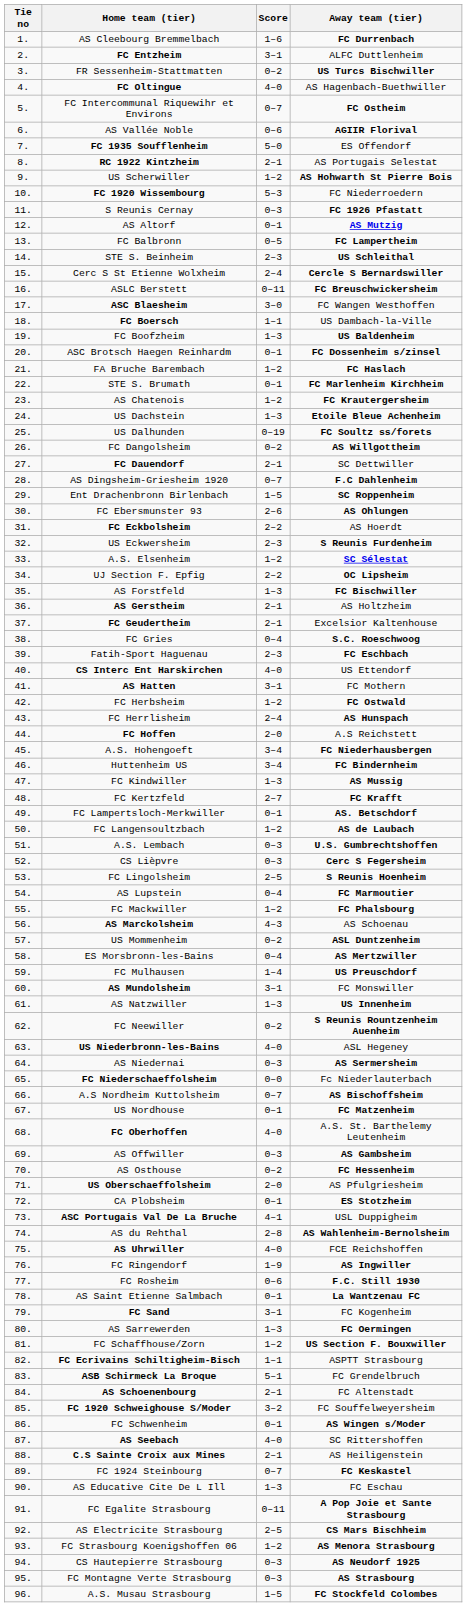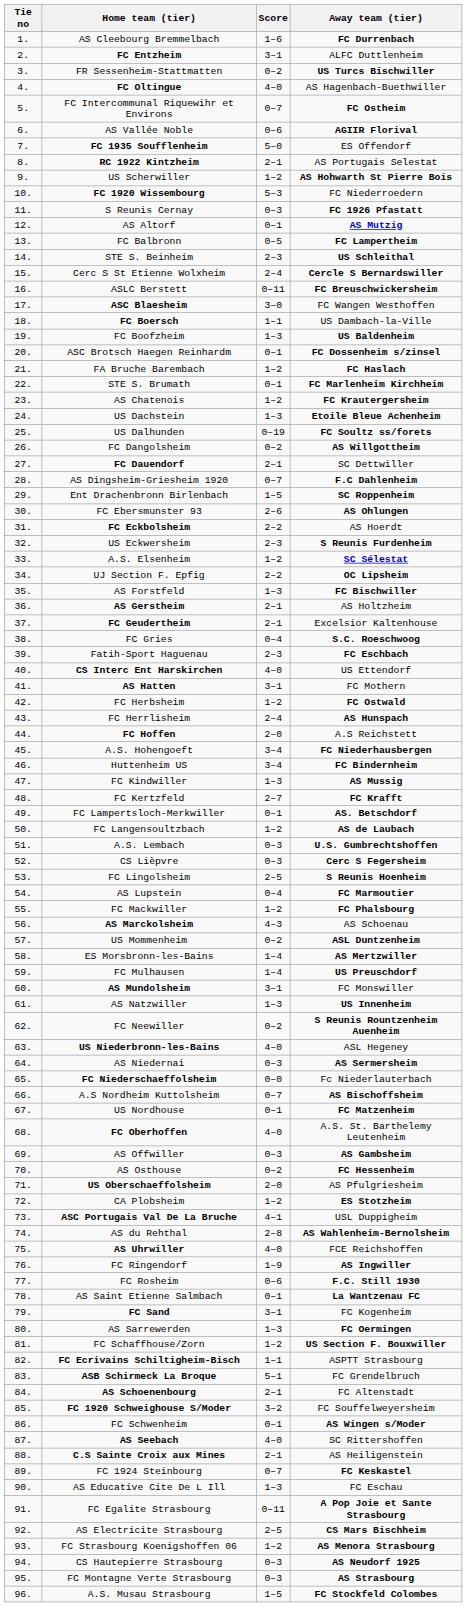 <table class="wikitable" style="text-align: center">
 <tr>
 <th>Tie no</th>
 <th>Home team (tier)</th>
 <th>Score</th>
 <th>Away team (tier)</th>
 </tr>
 <tr>
 <td>1.</td>
 <td>AS Cleebourg Bremmelbach</td>
 <td>1–6</td>
 <td><strong>FC Durrenbach</strong></td>
 </tr>
 <tr>
 <td>2.</td>
 <td><strong>FC Entzheim</strong></td>
 <td>3–1</td>
 <td>ALFC Duttlenheim</td>
 </tr>
 <tr>
 <td>3.</td>
 <td>FR Sessenheim-Stattmatten</td>
 <td>0–2</td>
 <td><strong>US Turcs Bischwiller</strong></td>
 </tr>
 <tr>
 <td>4.</td>
 <td><strong>FC Oltingue</strong></td>
 <td>4–0</td>
 <td>AS Hagenbach-Buethwiller</td>
 </tr>
 <tr>
 <td>5.</td>
 <td>FC Intercommunal Riquewihr et Environs</td>
 <td>0–7</td>
 <td><strong>FC Ostheim</strong></td>
 </tr>
 <tr>
 <td>6.</td>
 <td>AS Vallée Noble</td>
 <td>0–6</td>
 <td><strong>AGIIR Florival</strong></td>
 </tr>
 <tr>
 <td>7.</td>
 <td><strong>FC 1935 Soufflenheim</strong></td>
 <td>5–0</td>
 <td>ES Offendorf</td>
 </tr>
 <tr>
 <td>8.</td>
 <td><strong>RC 1922 Kintzheim</strong></td>
 <td>2–1</td>
 <td>AS Portugais Selestat</td>
 </tr>
 <tr>
 <td>9.</td>
 <td>US Scherwiller</td>
 <td>1–2</td>
 <td><strong>AS Hohwarth St Pierre Bois</strong></td>
 </tr>
 <tr>
 <td>10.</td>
 <td><strong>FC 1920 Wissembourg</strong></td>
 <td>5–3</td>
 <td>FC Niederroedern</td>
 </tr>
 <tr>
 <td>11.</td>
 <td>S Reunis Cernay</td>
 <td>0–3</td>
 <td><strong>FC 1926 Pfastatt</strong></td>
 </tr>
 <tr>
 <td>12.</td>
 <td>AS Altorf</td>
 <td>0–1</td>
 <td><strong><a href='#'>AS Mutzig</a></strong></td>
 </tr>
 <tr>
 <td>13.</td>
 <td>FC Balbronn</td>
 <td>0–5</td>
 <td><strong>FC Lampertheim</strong></td>
 </tr>
 <tr>
 <td>14.</td>
 <td>STE S. Beinheim</td>
 <td>2–3</td>
 <td><strong>US Schleithal</strong></td>
 </tr>
 <tr>
 <td>15.</td>
 <td>Cerc S St Etienne Wolxheim</td>
 <td>2–4</td>
 <td><strong>Cercle S Bernardswiller</strong></td>
 </tr>
 <tr>
 <td>16.</td>
 <td>ASLC Berstett</td>
 <td>0–11</td>
 <td><strong>FC Breuschwickersheim</strong></td>
 </tr>
 <tr>
 <td>17.</td>
 <td><strong>ASC Blaesheim</strong></td>
 <td>3–0</td>
 <td>FC Wangen Westhoffen</td>
 </tr>
 <tr>
 <td>18.</td>
 <td><strong>FC Boersch</strong></td>
 <td>1–1 </td>
 <td>US Dambach-la-Ville</td>
 </tr>
 <tr>
 <td>19.</td>
 <td>FC Boofzheim</td>
 <td>1–3</td>
 <td><strong>US Baldenheim</strong></td>
 </tr>
 <tr>
 <td>20.</td>
 <td>ASC Brotsch Haegen Reinhardm</td>
 <td>0–1</td>
 <td><strong>FC Dossenheim s/zinsel</strong></td>
 </tr>
 <tr>
 <td>21.</td>
 <td>FA Bruche Barembach</td>
 <td>1–2</td>
 <td><strong>FC Haslach</strong></td>
 </tr>
 <tr>
 <td>22.</td>
 <td>STE S. Brumath</td>
 <td>0–1</td>
 <td><strong>FC Marlenheim Kirchheim</strong></td>
 </tr>
 <tr>
 <td>23.</td>
 <td>AS Chatenois</td>
 <td>1–2</td>
 <td><strong>FC Krautergersheim</strong></td>
 </tr>
 <tr>
 <td>24.</td>
 <td>US Dachstein</td>
 <td>1–3</td>
 <td><strong>Etoile Bleue Achenheim</strong></td>
 </tr>
 <tr>
 <td>25.</td>
 <td>US Dalhunden</td>
 <td>0–19</td>
 <td><strong>FC Soultz ss/forets</strong></td>
 </tr>
 <tr>
 <td>26.</td>
 <td>FC Dangolsheim</td>
 <td>0–2</td>
 <td><strong>AS Willgottheim</strong></td>
 </tr>
 <tr>
 <td>27.</td>
 <td><strong>FC Dauendorf</strong></td>
 <td>2–1</td>
 <td>SC Dettwiller</td>
 </tr>
 <tr>
 <td>28.</td>
 <td>AS Dingsheim-Griesheim 1920</td>
 <td>0–7</td>
 <td><strong>F.C Dahlenheim</strong></td>
 </tr>
 <tr>
 <td>29.</td>
 <td>Ent Drachenbronn Birlenbach</td>
 <td>1–5</td>
 <td><strong>SC Roppenheim</strong></td>
 </tr>
 <tr>
 <td>30.</td>
 <td>FC Ebersmunster 93</td>
 <td>2–6</td>
 <td><strong>AS Ohlungen</strong></td>
 </tr>
 <tr>
 <td>31.</td>
 <td><strong>FC Eckbolsheim</strong></td>
 <td>2–2 </td>
 <td>AS Hoerdt</td>
 </tr>
 <tr>
 <td>32.</td>
 <td>US Eckwersheim</td>
 <td>2–3</td>
 <td><strong>S Reunis Furdenheim</strong></td>
 </tr>
 <tr>
 <td>33.</td>
 <td>A.S. Elsenheim</td>
 <td>1–2</td>
 <td><strong><a href='#'>SC Sélestat</a></strong></td>
 </tr>
 <tr>
 <td>34.</td>
 <td>UJ Section F. Epfig</td>
 <td>2–2 </td>
 <td><strong>OC Lipsheim</strong></td>
 </tr>
 <tr>
 <td>35.</td>
 <td>AS Forstfeld</td>
 <td>1–3</td>
 <td><strong>FC Bischwiller</strong></td>
 </tr>
 <tr>
 <td>36.</td>
 <td><strong>AS Gerstheim</strong></td>
 <td>2–1</td>
 <td>AS Holtzheim</td>
 </tr>
 <tr>
 <td>37.</td>
 <td><strong>FC Geudertheim</strong></td>
 <td>2–1</td>
 <td>Excelsior Kaltenhouse</td>
 </tr>
 <tr>
 <td>38.</td>
 <td>FC Gries</td>
 <td>0–4</td>
 <td><strong>S.C. Roeschwoog</strong></td>
 </tr>
 <tr>
 <td>39.</td>
 <td>Fatih-Sport Haguenau</td>
 <td>2–3</td>
 <td><strong>FC Eschbach</strong></td>
 </tr>
 <tr>
 <td>40.</td>
 <td><strong>CS Interc Ent Harskirchen</strong></td>
 <td>4–0</td>
 <td>US Ettendorf</td>
 </tr>
 <tr>
 <td>41.</td>
 <td><strong>AS Hatten</strong></td>
 <td>3–1</td>
 <td>FC Mothern</td>
 </tr>
 <tr>
 <td>42.</td>
 <td>FC Herbsheim</td>
 <td>1–2</td>
 <td><strong>FC Ostwald</strong></td>
 </tr>
 <tr>
 <td>43.</td>
 <td>FC Herrlisheim</td>
 <td>2–4</td>
 <td><strong>AS Hunspach</strong></td>
 </tr>
 <tr>
 <td>44.</td>
 <td><strong>FC Hoffen</strong></td>
 <td>2–0</td>
 <td>A.S Reichstett</td>
 </tr>
 <tr>
 <td>45.</td>
 <td>A.S. Hohengoeft</td>
 <td>3–4</td>
 <td><strong>FC Niederhausbergen</strong></td>
 </tr>
 <tr>
 <td>46.</td>
 <td>Huttenheim US</td>
 <td>3–4</td>
 <td><strong>FC Bindernheim</strong></td>
 </tr>
 <tr>
 <td>47.</td>
 <td>FC Kindwiller</td>
 <td>1–3</td>
 <td><strong>AS Mussig</strong></td>
 </tr>
 <tr>
 <td>48.</td>
 <td>FC Kertzfeld</td>
 <td>2–7</td>
 <td><strong>FC Krafft</strong></td>
 </tr>
 <tr>
 <td>49.</td>
 <td>FC Lampertsloch-Merkwiller</td>
 <td>0–1</td>
 <td><strong>AS. Betschdorf</strong></td>
 </tr>
 <tr>
 <td>50.</td>
 <td>FC Langensoultzbach</td>
 <td>1–2</td>
 <td><strong>AS de Laubach</strong></td>
 </tr>
 <tr>
 <td>51.</td>
 <td>A.S. Lembach</td>
 <td>0–3</td>
 <td><strong>U.S. Gumbrechtshoffen</strong></td>
 </tr>
 <tr>
 <td>52.</td>
 <td>CS Lièpvre</td>
 <td>0–3</td>
 <td><strong>Cerc S Fegersheim</strong></td>
 </tr>
 <tr>
 <td>53.</td>
 <td>FC Lingolsheim</td>
 <td>2–5</td>
 <td><strong>S Reunis Hoenheim</strong></td>
 </tr>
 <tr>
 <td>54.</td>
 <td>AS Lupstein</td>
 <td>0–4</td>
 <td><strong>FC Marmoutier</strong></td>
 </tr>
 <tr>
 <td>55.</td>
 <td>FC Mackwiller</td>
 <td>1–2</td>
 <td><strong>FC Phalsbourg</strong></td>
 </tr>
 <tr>
 <td>56.</td>
 <td><strong>AS Marckolsheim</strong></td>
 <td>4–3</td>
 <td>AS Schoenau</td>
 </tr>
 <tr>
 <td>57.</td>
 <td>US Mommenheim</td>
 <td>0–2</td>
 <td><strong>ASL Duntzenheim</strong></td>
 </tr>
 <tr>
 <td>58.</td>
 <td>ES Morsbronn-les-Bains</td>
-<td>0–4</td>
+<td>1–4</td>
 <td><strong>AS Mertzwiller</strong></td>
 </tr>
 <tr>
 <td>59.</td>
 <td>FC Mulhausen</td>
 <td>1–4</td>
 <td><strong>US Preuschdorf</strong></td>
 </tr>
 <tr>
 <td>60.</td>
 <td><strong>AS Mundolsheim</strong></td>
 <td>3–1</td>
 <td>FC Monswiller</td>
 </tr>
 <tr>
 <td>61.</td>
 <td>AS Natzwiller</td>
 <td>1–3</td>
 <td><strong>US Innenheim</strong></td>
 </tr>
 <tr>
 <td>62.</td>
 <td>FC Neewiller</td>
 <td>0–2</td>
 <td><strong>S Reunis Rountzenheim Auenheim</strong></td>
 </tr>
 <tr>
 <td>63.</td>
 <td><strong>US Niederbronn-les-Bains</strong></td>
 <td>4–0</td>
 <td>ASL Hegeney</td>
 </tr>
 <tr>
 <td>64.</td>
 <td>AS Niedernai</td>
 <td>0–3</td>
 <td><strong>AS Sermersheim</strong></td>
 </tr>
 <tr>
 <td>65.</td>
 <td><strong>FC Niederschaeffolsheim</strong></td>
 <td>0–0 </td>
 <td>Fc Niederlauterbach</td>
 </tr>
 <tr>
 <td>66.</td>
 <td>A.S Nordheim Kuttolsheim</td>
 <td>0–7</td>
 <td><strong>AS Bischoffsheim</strong></td>
 </tr>
 <tr>
 <td>67.</td>
 <td>US Nordhouse</td>
 <td>0–1</td>
 <td><strong>FC Matzenheim</strong></td>
 </tr>
 <tr>
 <td>68.</td>
 <td><strong>FC Oberhoffen</strong></td>
 <td>4–0</td>
 <td>A.S. St. Barthelemy Leutenheim</td>
 </tr>
 <tr>
 <td>69.</td>
 <td>AS Offwiller</td>
 <td>0–3</td>
 <td><strong>AS Gambsheim</strong></td>
 </tr>
 <tr>
 <td>70.</td>
 <td>AS Osthouse</td>
 <td>0–2</td>
 <td><strong>FC Hessenheim</strong></td>
 </tr>
 <tr>
 <td>71.</td>
 <td><strong>US Oberschaeffolsheim</strong></td>
 <td>2–0</td>
 <td>AS Pfulgriesheim</td>
 </tr>
 <tr>
 <td>72.</td>
 <td>CA Plobsheim</td>
-<td>0–1</td>
+<td>1–2</td>
 <td><strong>ES Stotzheim</strong></td>
 </tr>
 <tr>
 <td>73.</td>
 <td><strong>ASC Portugais Val De La Bruche</strong></td>
 <td>4–1</td>
 <td>USL Duppigheim</td>
 </tr>
 <tr>
 <td>74.</td>
 <td>AS du Rehthal</td>
 <td>2–8</td>
 <td><strong>AS Wahlenheim-Bernolsheim</strong></td>
 </tr>
 <tr>
 <td>75.</td>
 <td><strong>AS Uhrwiller</strong></td>
 <td>4–0</td>
 <td>FCE Reichshoffen</td>
 </tr>
 <tr>
 <td>76.</td>
 <td>FC Ringendorf</td>
 <td>1–9</td>
 <td><strong>AS Ingwiller</strong></td>
 </tr>
 <tr>
 <td>77.</td>
 <td>FC Rosheim</td>
 <td>0–6</td>
 <td><strong>F.C. Still 1930</strong></td>
 </tr>
 <tr>
 <td>78.</td>
 <td>AS Saint Etienne Salmbach</td>
 <td>0–1</td>
 <td><strong>La Wantzenau FC</strong></td>
 </tr>
 <tr>
 <td>79.</td>
 <td><strong>FC Sand</strong></td>
 <td>3–1</td>
 <td>FC Kogenheim</td>
 </tr>
 <tr>
 <td>80.</td>
 <td>AS Sarrewerden</td>
 <td>1–3</td>
 <td><strong>FC Oermingen</strong></td>
 </tr>
 <tr>
 <td>81.</td>
 <td>FC Schaffhouse/Zorn</td>
 <td>1–2</td>
 <td><strong>US Section F. Bouxwiller</strong></td>
 </tr>
 <tr>
 <td>82.</td>
 <td><strong>FC Ecrivains Schiltigheim-Bisch</strong></td>
 <td>1–1 </td>
 <td>ASPTT Strasbourg</td>
 </tr>
 <tr>
 <td>83.</td>
 <td><strong>ASB Schirmeck La Broque</strong></td>
 <td>5–1</td>
 <td>FC Grendelbruch</td>
 </tr>
 <tr>
 <td>84.</td>
 <td><strong>AS Schoenenbourg</strong></td>
 <td>2–1</td>
 <td>FC Altenstadt</td>
 </tr>
 <tr>
 <td>85.</td>
 <td><strong>FC 1920 Schweighouse S/Moder</strong></td>
 <td>3–2 </td>
 <td>FC Souffelweyersheim</td>
 </tr>
 <tr>
 <td>86.</td>
 <td>FC Schwenheim</td>
 <td>0–1</td>
 <td><strong>AS Wingen s/Moder</strong></td>
 </tr>
 <tr>
 <td>87.</td>
 <td><strong>AS Seebach</strong></td>
 <td>4–0</td>
 <td>SC Rittershoffen</td>
 </tr>
 <tr>
 <td>88.</td>
 <td><strong>C.S Sainte Croix aux Mines</strong></td>
 <td>2–1</td>
 <td>AS Heiligenstein</td>
 </tr>
 <tr>
 <td>89.</td>
 <td>FC 1924 Steinbourg</td>
 <td>0–7</td>
 <td><strong>FC Keskastel</strong></td>
 </tr>
 <tr>
 <td>90.</td>
 <td>AS Educative Cite De L Ill</td>
 <td>1–3 </td>
 <td>FC Eschau</td>
 </tr>
 <tr>
 <td>91.</td>
 <td>FC Egalite Strasbourg</td>
 <td>0–11</td>
 <td><strong>A Pop Joie et Sante Strasbourg</strong></td>
 </tr>
 <tr>
 <td>92.</td>
 <td>AS Electricite Strasbourg</td>
 <td>2–5</td>
 <td><strong>CS Mars Bischheim</strong></td>
 </tr>
 <tr>
 <td>93.</td>
 <td>FC Strasbourg Koenigshoffen 06</td>
 <td>1–2</td>
 <td><strong>AS Menora Strasbourg</strong></td>
 </tr>
 <tr>
 <td>94.</td>
 <td>CS Hautepierre Strasbourg</td>
 <td>0–3</td>
 <td><strong>AS Neudorf 1925</strong></td>
 </tr>
 <tr>
 <td>95.</td>
 <td>FC Montagne Verte Strasbourg</td>
 <td>0–3</td>
 <td><strong>AS Strasbourg</strong></td>
 </tr>
 <tr>
 <td>96.</td>
 <td>A.S. Musau Strasbourg</td>
 <td>1–5</td>
 <td><strong>FC Stockfeld Colombes</strong></td>
 </tr>
 </table>
